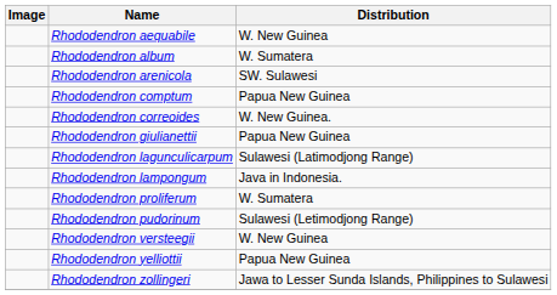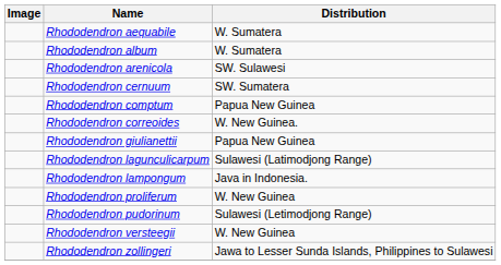 <table class="wikitable collapsible">
 <tr>
 <th>Image</th>
 <th>Name</th>
 <th>Distribution</th>
 </tr>
 <tr>
 <td></td>
 <td><em><a href='#'>Rhododendron aequabile</a></em> </td>
-<td>W. New Guinea</td>
+<td>W. Sumatera</td>
 </tr>
 <tr>
 <td></td>
 <td><em><a href='#'>Rhododendron album</a></em> </td>
 <td>W. Sumatera</td>
 </tr>
 <tr>
 <td></td>
 <td><em><a href='#'>Rhododendron arenicola</a></em> </td>
 <td>SW. Sulawesi</td>
+</tr>
+<tr>
+<td></td>
+<td><em><a href='#'>Rhododendron cernuum</a></em> </td>
+<td>SW. Sumatera</td>
 </tr>
 <tr>
 <td></td>
 <td><em><a href='#'>Rhododendron comptum</a></em> </td>
 <td>Papua New Guinea</td>
 </tr>
 <tr>
 <td></td>
 <td><em><a href='#'>Rhododendron correoides</a></em> </td>
 <td>W. New Guinea.</td>
 </tr>
 <tr>
 <td></td>
 <td><em><a href='#'>Rhododendron giulianettii</a></em> </td>
 <td>Papua New Guinea</td>
 </tr>
 <tr>
 <td></td>
 <td><em><a href='#'>Rhododendron lagunculicarpum</a></em> </td>
 <td>Sulawesi (Latimodjong Range)</td>
 </tr>
 <tr>
 <td></td>
 <td><em><a href='#'>Rhododendron lampongum</a></em> </td>
 <td>Java in Indonesia.</td>
 </tr>
 <tr>
 <td></td>
 <td><em><a href='#'>Rhododendron proliferum</a></em> </td>
-<td>W. Sumatera</td>
+<td>W. New Guinea</td>
 </tr>
 <tr>
 <td></td>
 <td><em><a href='#'>Rhododendron pudorinum</a></em> </td>
 <td>Sulawesi (Letimodjong Range)</td>
 </tr>
 <tr>
 <td></td>
 <td><em><a href='#'>Rhododendron versteegii</a></em> </td>
 <td>W. New Guinea</td>
 </tr>
 <tr>
 <td></td>
-<td><em><a href='#'>Rhododendron yelliottii</a></em> </td>
-<td>Papua New Guinea</td>
-</tr>
-<tr>
-<td></td>
 <td><em><a href='#'>Rhododendron zollingeri</a></em> </td>
 <td>Jawa to Lesser Sunda Islands, Philippines to Sulawesi</td>
 </tr>
 <tr>
 </tr>
 </table>
